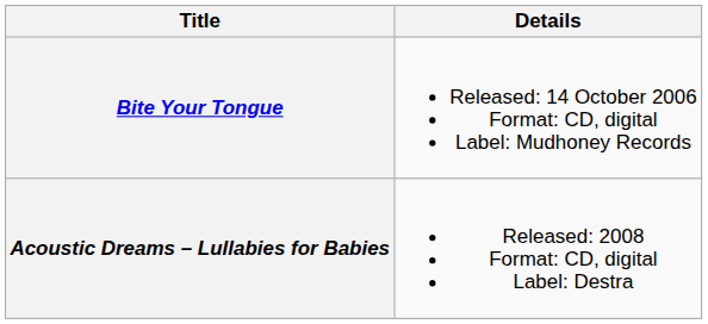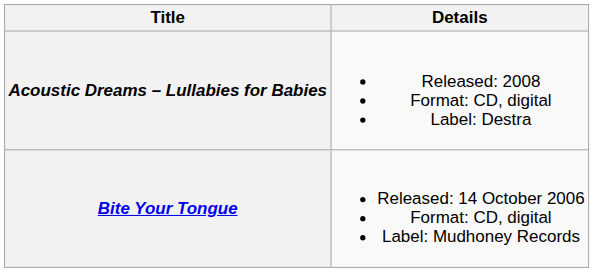 <table class="wikitable plainrowheaders" style="text-align:center;" border="1">
 <tr>
 <th>Title</th>
 <th>Details</th>
 </tr>
 <tr>
+<th scope="row"><em>Acoustic Dreams – Lullabies for Babies</em></th>
+<td><br><ul><li>Released: 2008</li><li>Format: CD, digital</li><li>Label: Destra</li></ul></td>
+</tr>
+<tr>
 <th scope="row"><em><a href='#'>Bite Your Tongue</a></em></th>
 <td><br><ul><li>Released: 14 October 2006</li><li>Format: CD, digital</li><li>Label: Mudhoney Records</li></ul></td>
 </tr>
-<tr>
-<th scope="row"><em>Acoustic Dreams – Lullabies for Babies</em></th>
-<td><br><ul><li>Released: 2008</li><li>Format: CD, digital</li><li>Label: Destra</li></ul></td>
-</tr>
 </table>
